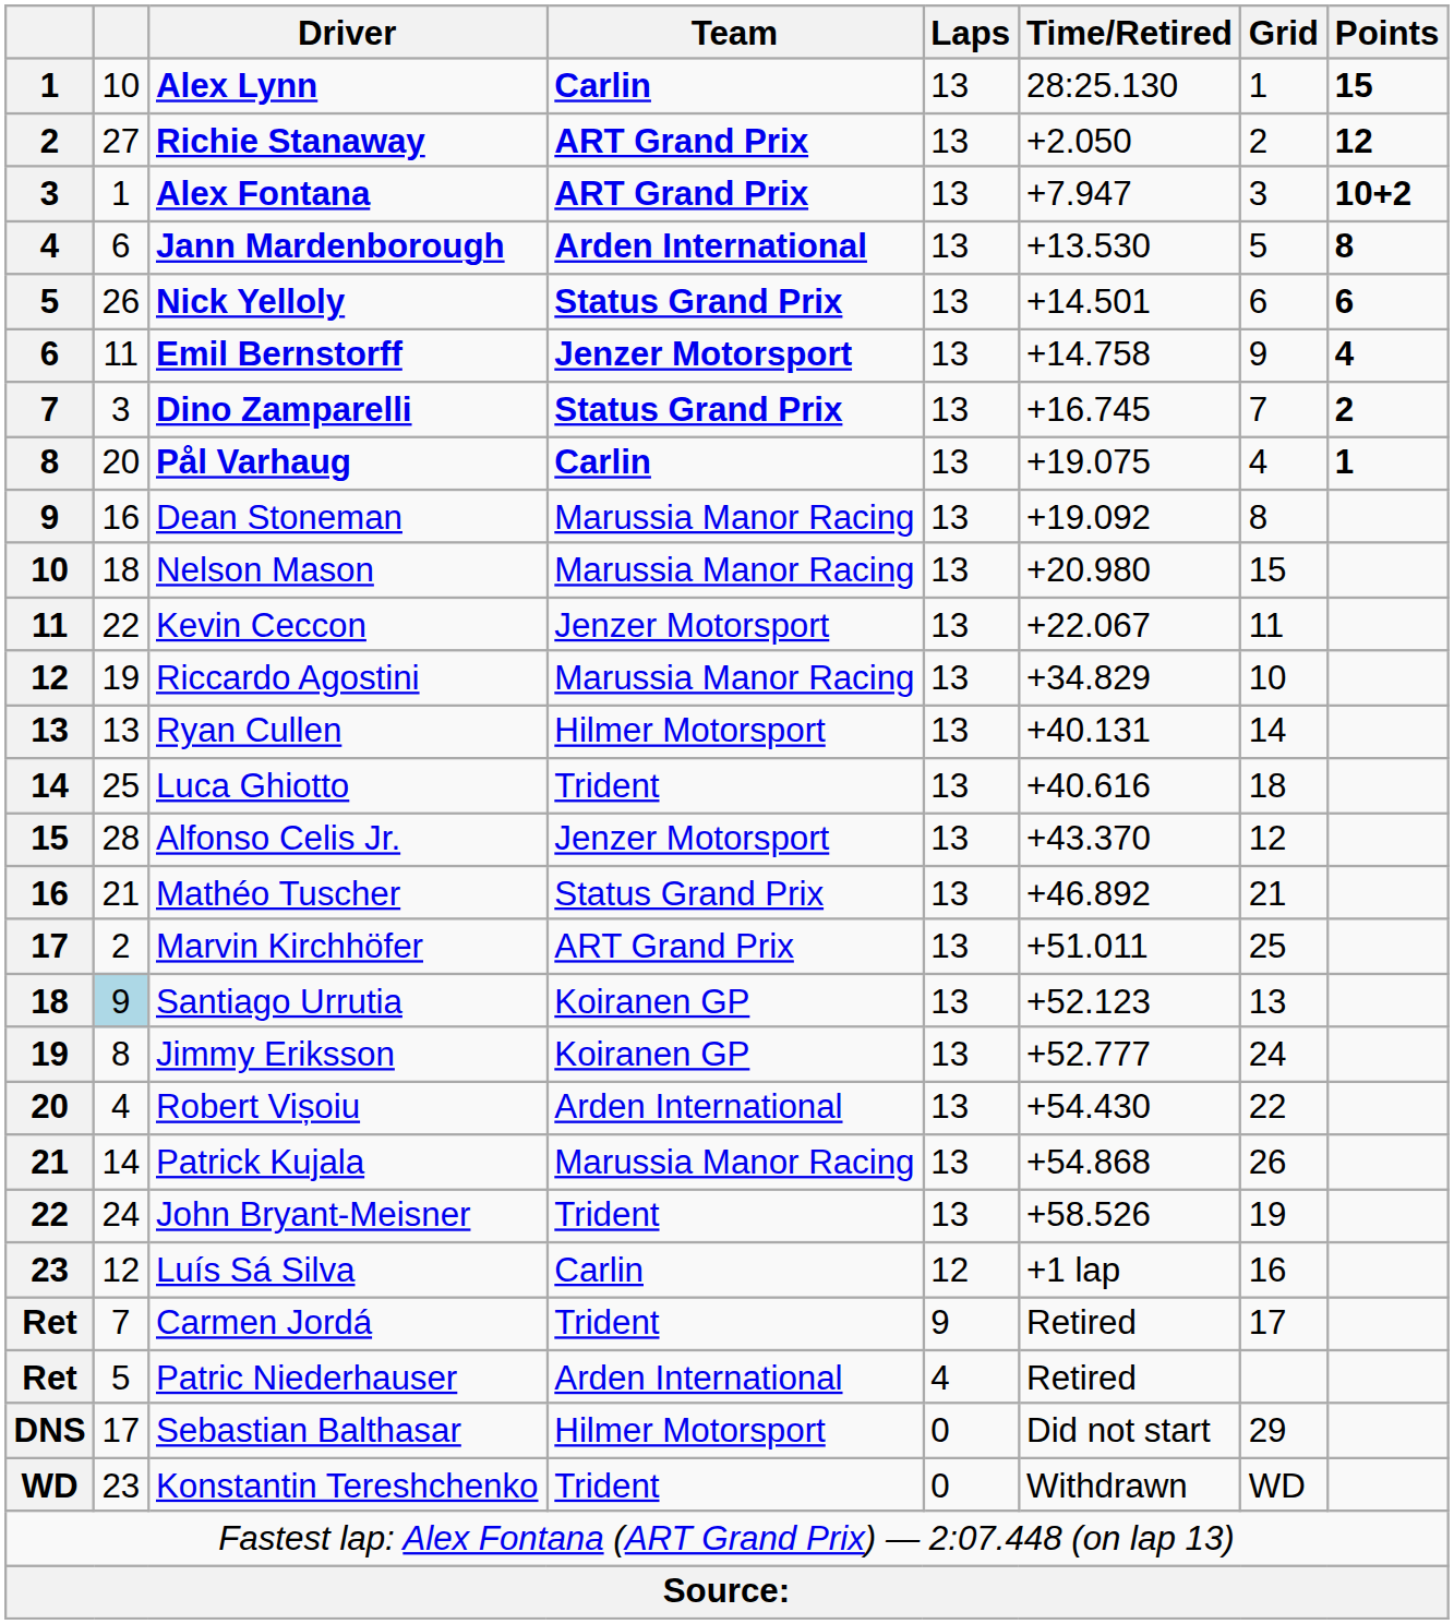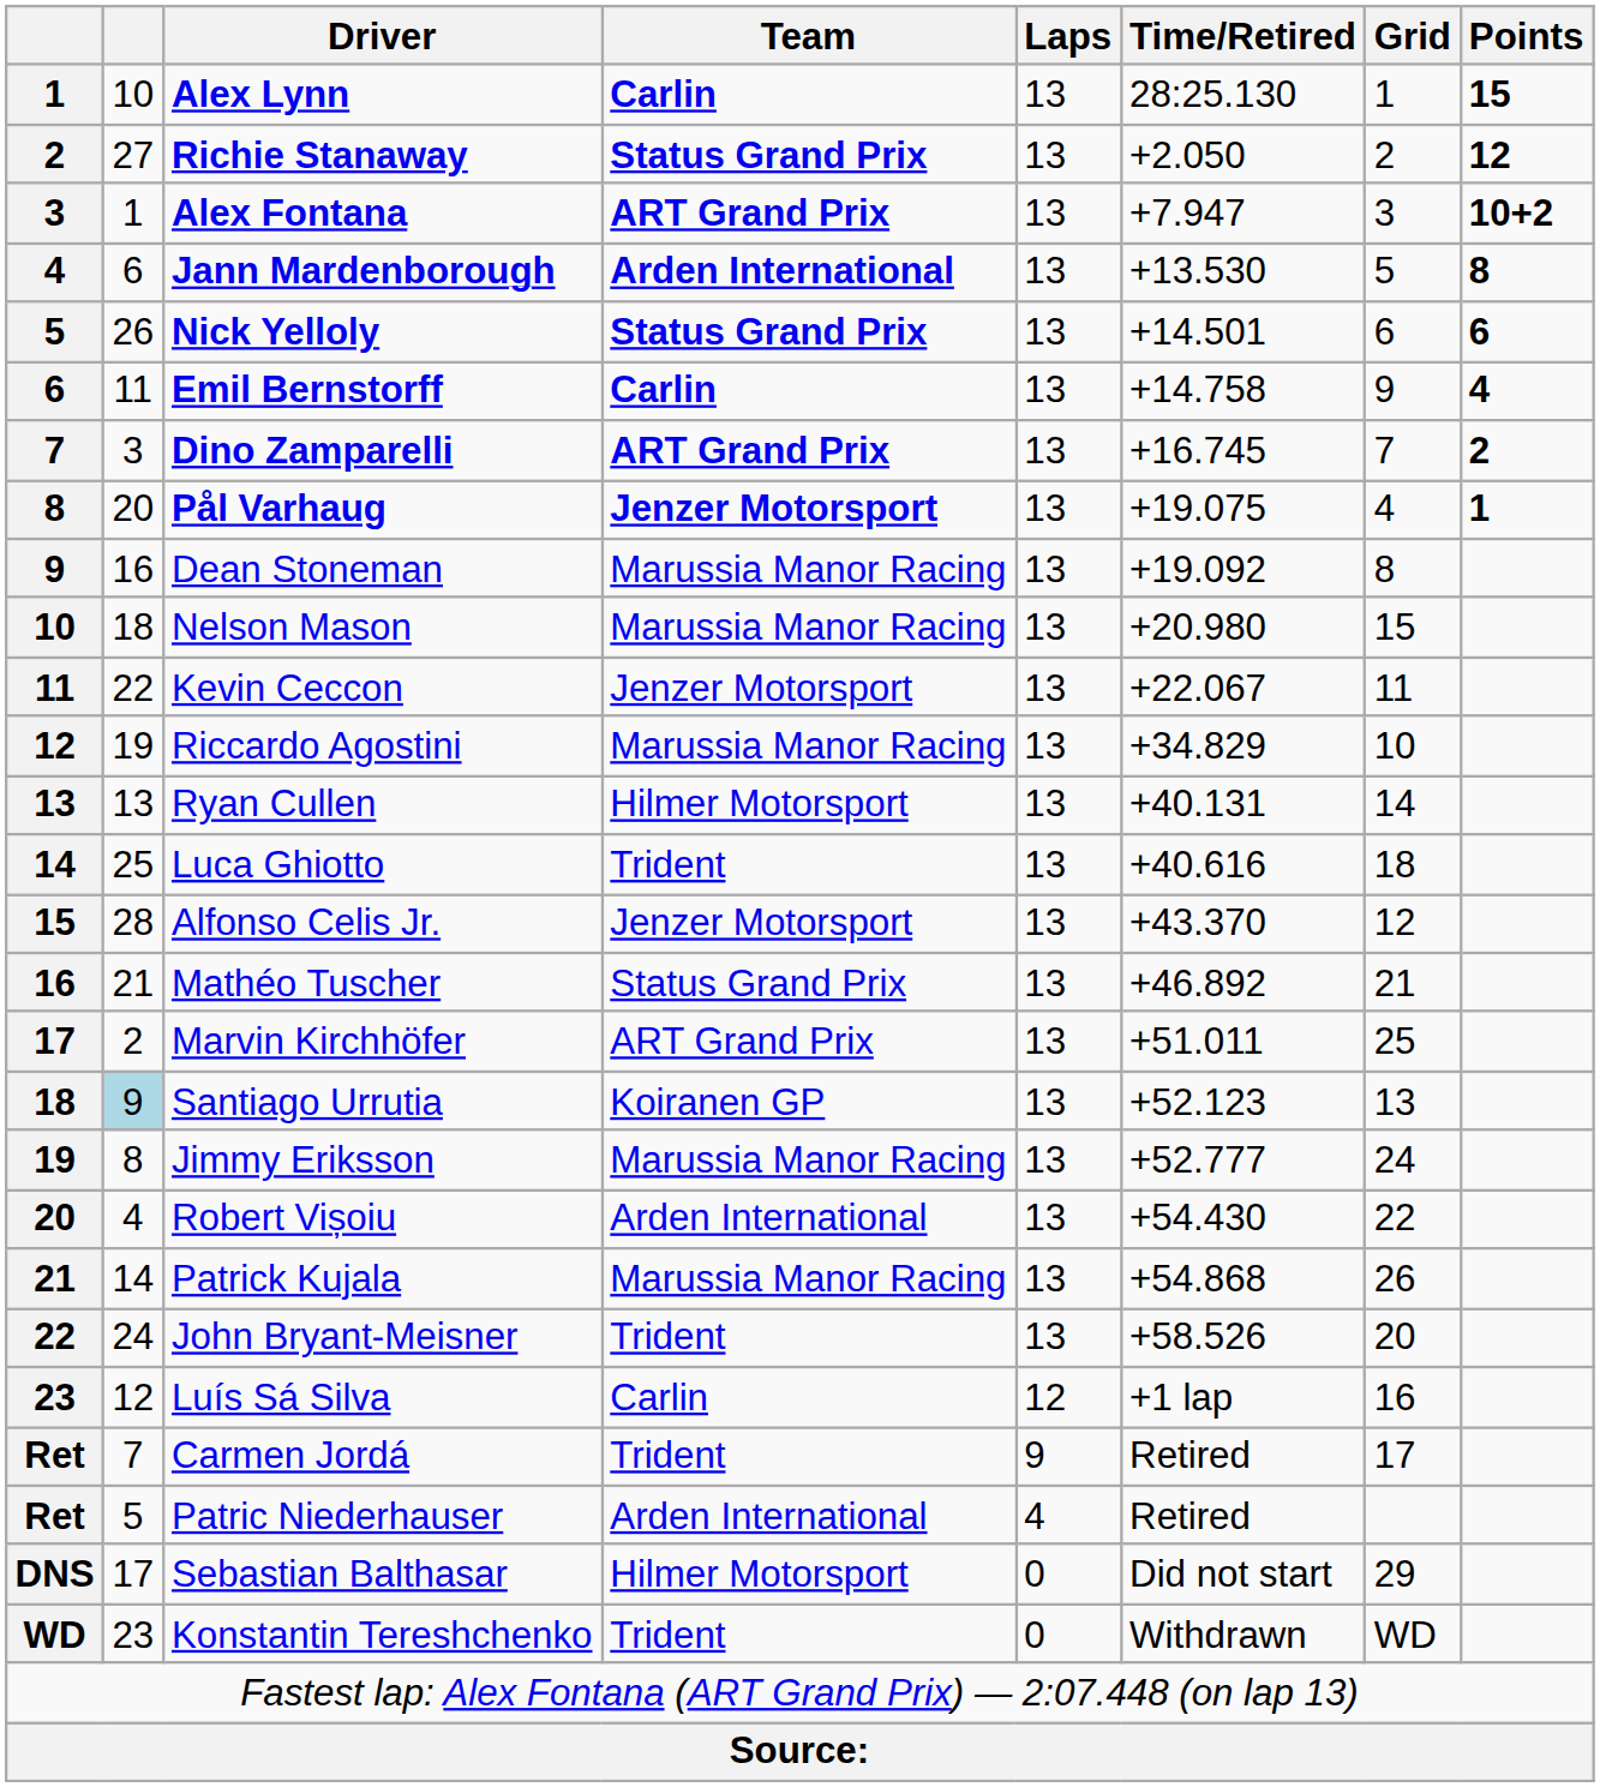 <table class="wikitable" style="font-size:85%">
 <tr>
 <th></th>
 <th></th>
 <th>Driver</th>
 <th>Team</th>
 <th>Laps</th>
 <th>Time/Retired</th>
 <th>Grid</th>
 <th>Points</th>
 </tr>
 <tr>
 <th>1</th>
 <td align="center">10</td>
 <td> <strong><a href='#'>Alex Lynn</a></strong></td>
 <td><strong><a href='#'>Carlin</a></strong></td>
 <td>13</td>
 <td>28:25.130</td>
 <td>1</td>
 <td><strong>15</strong></td>
 </tr>
 <tr>
 <th>2</th>
 <td align="center">27</td>
 <td> <strong><a href='#'>Richie Stanaway</a></strong></td>
-<td><strong><a href='#'>ART Grand Prix</a></strong></td>
+<td><strong><a href='#'>Status Grand Prix</a></strong></td>
 <td>13</td>
 <td>+2.050</td>
 <td>2</td>
 <td><strong>12</strong></td>
 </tr>
 <tr>
 <th>3</th>
 <td align="center">1</td>
 <td> <strong><a href='#'>Alex Fontana</a></strong></td>
 <td><strong><a href='#'>ART Grand Prix</a></strong></td>
 <td>13</td>
 <td>+7.947</td>
 <td>3</td>
 <td><strong>10+2</strong></td>
 </tr>
 <tr>
 <th>4</th>
 <td align="center">6</td>
 <td> <strong><a href='#'>Jann Mardenborough</a></strong></td>
 <td><strong><a href='#'>Arden International</a></strong></td>
 <td>13</td>
 <td>+13.530</td>
 <td>5</td>
 <td><strong>8</strong></td>
 </tr>
 <tr>
 <th>5</th>
 <td align="center">26</td>
 <td> <strong><a href='#'>Nick Yelloly</a></strong></td>
 <td><strong><a href='#'>Status Grand Prix</a></strong></td>
 <td>13</td>
 <td>+14.501</td>
 <td>6</td>
 <td><strong>6</strong></td>
 </tr>
 <tr>
 <th>6</th>
 <td align="center">11</td>
 <td> <strong><a href='#'>Emil Bernstorff</a></strong></td>
-<td><strong><a href='#'>Jenzer Motorsport</a></strong></td>
+<td><strong><a href='#'>Carlin</a></strong></td>
 <td>13</td>
 <td>+14.758</td>
 <td>9</td>
 <td><strong>4</strong></td>
 </tr>
 <tr>
 <th>7</th>
 <td align="center">3</td>
 <td> <strong><a href='#'>Dino Zamparelli</a></strong></td>
-<td><strong><a href='#'>Status Grand Prix</a></strong></td>
+<td><strong><a href='#'>ART Grand Prix</a></strong></td>
 <td>13</td>
 <td>+16.745</td>
 <td>7</td>
 <td><strong>2</strong></td>
 </tr>
 <tr>
 <th>8</th>
 <td align="center">20</td>
 <td> <strong><a href='#'>Pål Varhaug</a></strong></td>
-<td><strong><a href='#'>Carlin</a></strong></td>
+<td><strong><a href='#'>Jenzer Motorsport</a></strong></td>
 <td>13</td>
 <td>+19.075</td>
 <td>4</td>
 <td><strong>1</strong></td>
 </tr>
 <tr>
 <th>9</th>
 <td align="center">16</td>
 <td> <a href='#'>Dean Stoneman</a></td>
 <td><a href='#'>Marussia Manor Racing</a></td>
 <td>13</td>
 <td>+19.092</td>
 <td>8</td>
 <td></td>
 </tr>
 <tr>
 <th>10</th>
 <td align="center">18</td>
 <td> <a href='#'>Nelson Mason</a></td>
 <td><a href='#'>Marussia Manor Racing</a></td>
 <td>13</td>
 <td>+20.980</td>
 <td>15</td>
 <td></td>
 </tr>
 <tr>
 <th>11</th>
 <td align="center">22</td>
 <td> <a href='#'>Kevin Ceccon</a></td>
 <td><a href='#'>Jenzer Motorsport</a></td>
 <td>13</td>
 <td>+22.067</td>
 <td>11</td>
 <td></td>
 </tr>
 <tr>
 <th>12</th>
 <td align="center">19</td>
 <td> <a href='#'>Riccardo Agostini</a></td>
 <td><a href='#'>Marussia Manor Racing</a></td>
 <td>13</td>
 <td>+34.829</td>
 <td>10</td>
 <td></td>
 </tr>
 <tr>
 <th>13</th>
 <td align="center">13</td>
 <td> <a href='#'>Ryan Cullen</a></td>
 <td><a href='#'>Hilmer Motorsport</a></td>
 <td>13</td>
 <td>+40.131</td>
 <td>14</td>
 <td></td>
 </tr>
 <tr>
 <th>14</th>
 <td align="center">25</td>
 <td> <a href='#'>Luca Ghiotto</a></td>
 <td><a href='#'>Trident</a></td>
 <td>13</td>
 <td>+40.616</td>
 <td>18</td>
 <td></td>
 </tr>
 <tr>
 <th>15</th>
 <td align="center">28</td>
 <td> <a href='#'>Alfonso Celis Jr.</a></td>
 <td><a href='#'>Jenzer Motorsport</a></td>
 <td>13</td>
 <td>+43.370</td>
 <td>12</td>
 <td></td>
 </tr>
 <tr>
 <th>16</th>
 <td align="center">21</td>
 <td> <a href='#'>Mathéo Tuscher</a></td>
 <td><a href='#'>Status Grand Prix</a></td>
 <td>13</td>
 <td>+46.892</td>
 <td>21</td>
 <td></td>
 </tr>
 <tr>
 <th>17</th>
 <td align="center">2</td>
 <td> <a href='#'>Marvin Kirchhöfer</a></td>
 <td><a href='#'>ART Grand Prix</a></td>
 <td>13</td>
 <td>+51.011</td>
 <td>25</td>
 <td></td>
 </tr>
 <tr>
 <th>18</th>
 <td align="center" style="background: lightblue;">9</td>
 <td> <a href='#'>Santiago Urrutia</a></td>
 <td><a href='#'>Koiranen GP</a></td>
 <td>13</td>
 <td>+52.123</td>
 <td>13</td>
 <td></td>
 </tr>
 <tr>
 <th>19</th>
 <td align="center">8</td>
 <td> <a href='#'>Jimmy Eriksson</a></td>
-<td><a href='#'>Koiranen GP</a></td>
+<td><a href='#'>Marussia Manor Racing</a></td>
 <td>13</td>
 <td>+52.777</td>
 <td>24</td>
 <td></td>
 </tr>
 <tr>
 <th>20</th>
 <td align="center">4</td>
 <td> <a href='#'>Robert Vișoiu</a></td>
 <td><a href='#'>Arden International</a></td>
 <td>13</td>
 <td>+54.430</td>
 <td>22</td>
 <td></td>
 </tr>
 <tr>
 <th>21</th>
 <td align="center">14</td>
 <td> <a href='#'>Patrick Kujala</a></td>
 <td><a href='#'>Marussia Manor Racing</a></td>
 <td>13</td>
 <td>+54.868</td>
 <td>26</td>
 <td></td>
 </tr>
 <tr>
 <th>22</th>
 <td align="center">24</td>
 <td> <a href='#'>John Bryant-Meisner</a></td>
 <td><a href='#'>Trident</a></td>
 <td>13</td>
 <td>+58.526</td>
-<td>19</td>
+<td>20</td>
 <td></td>
 </tr>
 <tr>
 <th>23</th>
 <td align="center">12</td>
 <td> <a href='#'>Luís Sá Silva</a></td>
 <td><a href='#'>Carlin</a></td>
 <td>12</td>
 <td>+1 lap</td>
 <td>16</td>
 <td></td>
 </tr>
 <tr>
 <th>Ret</th>
 <td align="center">7</td>
 <td> <a href='#'>Carmen Jordá</a></td>
 <td><a href='#'>Trident</a></td>
 <td>9</td>
 <td>Retired</td>
 <td>17</td>
 <td></td>
 </tr>
 <tr>
 <th>Ret</th>
 <td align="center">5</td>
 <td> <a href='#'>Patric Niederhauser</a></td>
 <td><a href='#'>Arden International</a></td>
 <td>4</td>
 <td>Retired</td>
 <td></td>
 <td></td>
 </tr>
 <tr>
 <th>DNS</th>
 <td align="center">17</td>
 <td> <a href='#'>Sebastian Balthasar</a></td>
 <td><a href='#'>Hilmer Motorsport</a></td>
 <td>0</td>
 <td>Did not start</td>
 <td>29</td>
 <td></td>
 </tr>
 <tr>
 <th>WD</th>
 <td>23</td>
 <td> <a href='#'>Konstantin Tereshchenko</a></td>
 <td><a href='#'>Trident</a></td>
 <td>0</td>
 <td>Withdrawn</td>
 <td>WD</td>
 <td></td>
 </tr>
 <tr>
 <td colspan="8" align="center"><em>Fastest lap: <a href='#'>Alex Fontana</a> (<a href='#'>ART Grand Prix</a>) — 2:07.448 (on lap 13)</em></td>
 </tr>
 <tr>
 <th colspan="8">Source:</th>
 </tr>
 </table>
